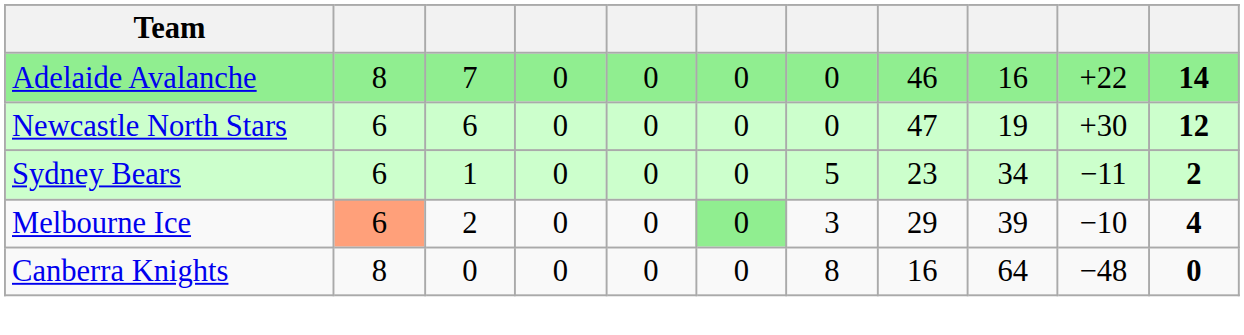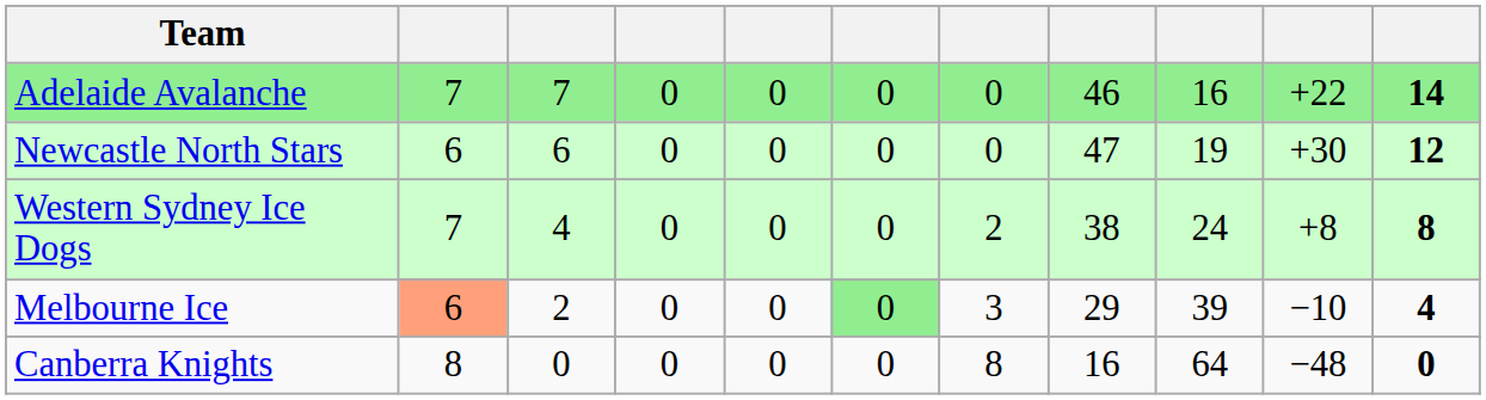 <table class="wikitable" style="text-align:center;">
 <tr>
 <th width=165>Team</th>
 <th width=40></th>
 <th width=40></th>
 <th width=40></th>
 <th width=40></th>
 <th width=40></th>
 <th width=40></th>
 <th width=40></th>
 <th width=40></th>
 <th width=40></th>
 <th width=40></th>
 </tr>
 <tr style="background:#90EE90;">
 <td style="text-align:left;"><a href='#'>Adelaide Avalanche</a></td>
-<td>8</td>
+<td>7</td>
 <td>7</td>
 <td>0</td>
 <td>0</td>
 <td>0</td>
 <td>0</td>
 <td>46</td>
 <td>16</td>
 <td>+22</td>
 <td><strong>14</strong></td>
 </tr>
 <tr style="background:#ccffcc;">
 <td style="text-align:left;"><a href='#'>Newcastle North Stars</a></td>
 <td>6</td>
 <td>6</td>
 <td>0</td>
 <td>0</td>
 <td>0</td>
 <td>0</td>
 <td>47</td>
 <td>19</td>
 <td>+30</td>
 <td><strong>12</strong></td>
 </tr>
 <tr style="background:#ccffcc;">
-<td style="text-align:left;"><a href='#'>Sydney Bears</a></td>
-<td>6</td>
-<td>1</td>
+<td style="text-align:left;"><a href='#'>Western Sydney Ice Dogs</a></td>
+<td>7</td>
+<td>4</td>
 <td>0</td>
 <td>0</td>
 <td>0</td>
-<td>5</td>
-<td>23</td>
-<td>34</td>
-<td>−11</td>
-<td><strong>2</strong></td>
+<td>2</td>
+<td>38</td>
+<td>24</td>
+<td>+8</td>
+<td><strong>8</strong></td>
 </tr>
 <tr>
 <td style="text-align:left;"><a href='#'>Melbourne Ice</a></td>
 <td style="background: lightsalmon;">6</td>
 <td>2</td>
 <td>0</td>
 <td>0</td>
 <td style="background: lightgreen;">0</td>
 <td>3</td>
 <td>29</td>
 <td>39</td>
 <td>−10</td>
 <td><strong>4</strong></td>
 </tr>
 <tr>
 <td style="text-align:left;"><a href='#'>Canberra Knights</a></td>
 <td>8</td>
 <td>0</td>
 <td>0</td>
 <td>0</td>
 <td>0</td>
 <td>8</td>
 <td>16</td>
 <td>64</td>
 <td>−48</td>
 <td><strong>0</strong></td>
 </tr>
 </table>
